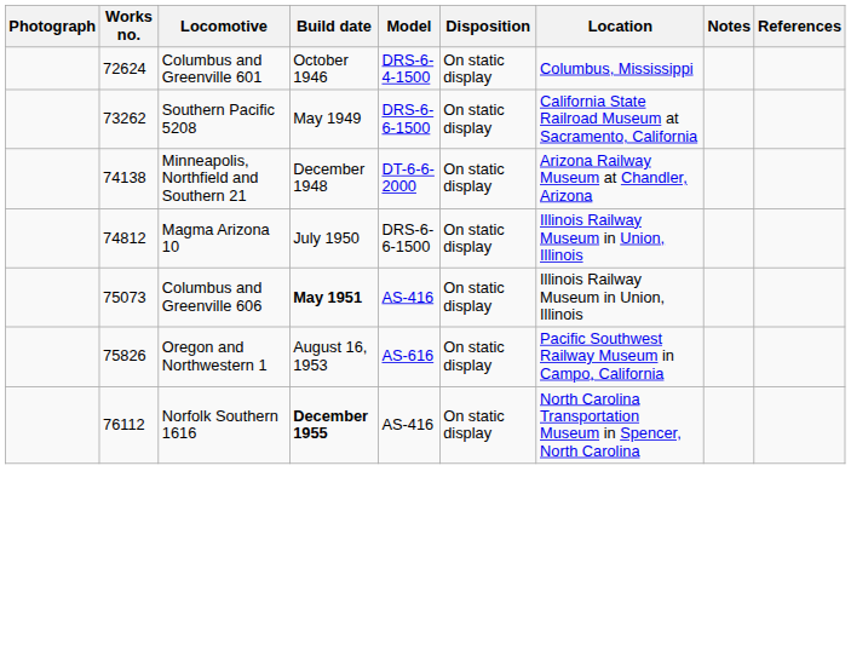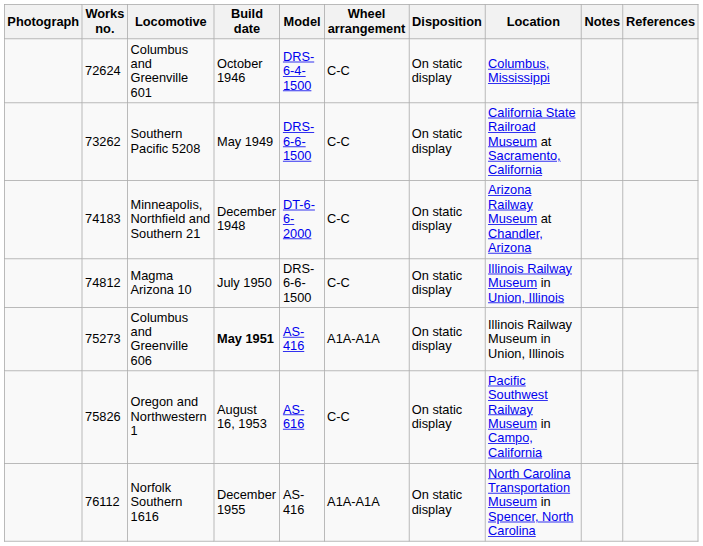 <table class="wikitable">
 <tr>
 <th>Photograph</th>
 <th>Works no.</th>
 <th>Locomotive</th>
 <th>Build date</th>
 <th>Model</th>
+<th>Wheel arrangement</th>
 <th>Disposition</th>
 <th>Location</th>
 <th>Notes</th>
 <th>References</th>
 </tr>
 <tr>
 <td></td>
 <td>72624</td>
 <td>Columbus and Greenville 601</td>
 <td>October 1946</td>
 <td><a href='#'>DRS-6-4-1500</a></td>
+<td>C-C</td>
 <td>On static display</td>
 <td><a href='#'>Columbus, Mississippi</a></td>
 <td></td>
 <td></td>
 </tr>
 <tr>
 <td></td>
 <td>73262</td>
 <td>Southern Pacific 5208</td>
 <td>May 1949</td>
 <td><a href='#'>DRS-6-6-1500</a></td>
+<td>C-C</td>
 <td>On static display</td>
 <td><a href='#'>California State Railroad Museum</a> at <a href='#'>Sacramento, California</a></td>
 <td></td>
 <td></td>
 </tr>
 <tr>
 <td></td>
-<td>74138</td>
+<td>74183</td>
 <td>Minneapolis, Northfield and Southern 21</td>
 <td>December 1948</td>
 <td><a href='#'>DT-6-6-2000</a></td>
+<td>C-C</td>
 <td>On static display</td>
 <td><a href='#'>Arizona Railway Museum</a> at <a href='#'>Chandler, Arizona</a></td>
 <td></td>
 <td></td>
 </tr>
 <tr>
 <td></td>
 <td>74812</td>
 <td>Magma Arizona 10</td>
 <td>July 1950</td>
 <td>DRS-6-6-1500</td>
+<td>C-C</td>
 <td>On static display</td>
 <td><a href='#'>Illinois Railway Museum</a> in <a href='#'>Union, Illinois</a></td>
 <td></td>
 <td></td>
 </tr>
 <tr>
 <td></td>
-<td>75073</td>
+<td>75273</td>
 <td>Columbus and Greenville 606</td>
 <td><strong>May 1951</strong></td>
 <td><a href='#'>AS-416</a></td>
+<td>A1A-A1A</td>
 <td>On static display</td>
 <td>Illinois Railway Museum in Union, Illinois</td>
 <td></td>
 <td></td>
 </tr>
 <tr>
 <td></td>
 <td>75826</td>
 <td>Oregon and Northwestern 1</td>
 <td>August 16, 1953</td>
 <td><a href='#'>AS-616</a></td>
+<td>C-C</td>
 <td>On static display</td>
 <td><a href='#'>Pacific Southwest Railway Museum</a> in <a href='#'>Campo, California</a></td>
 <td></td>
 <td></td>
 </tr>
 <tr>
 <td></td>
 <td>76112</td>
 <td>Norfolk Southern 1616</td>
-<td><strong>December 1955</strong></td>
+<td>December 1955</td>
 <td>AS-416</td>
+<td>A1A-A1A</td>
 <td>On static display</td>
 <td><a href='#'>North Carolina Transportation Museum</a> in <a href='#'>Spencer, North Carolina</a></td>
 <td></td>
 <td></td>
 </tr>
 </table>
